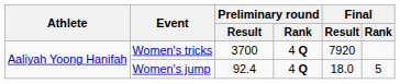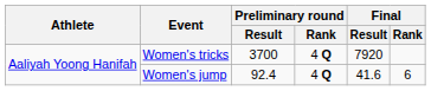 <table class=wikitable style=font-size:90%;text-align:center>
 <tr>
 <th rowspan=2>Athlete</th>
 <th rowspan=2>Event</th>
 <th colspan=2>Preliminary round</th>
 <th colspan=2>Final</th>
 </tr>
 <tr style=font-size:95%>
 <th>Result</th>
 <th>Rank</th>
 <th>Result</th>
 <th>Rank</th>
 </tr>
 <tr>
 <td align=left rowspan=2><a href='#'>Aaliyah Yoong Hanifah</a></td>
 <td align=left><a href='#'>Women's tricks</a></td>
 <td>3700</td>
 <td>4 <strong>Q</strong></td>
 <td>7920</td>
 <td></td>
 </tr>
 <tr>
 <td align=left><a href='#'>Women's jump</a></td>
 <td>92.4</td>
 <td>4 <strong>Q</strong></td>
-<td>18.0</td>
-<td>5</td>
+<td>41.6</td>
+<td>6</td>
 </tr>
 </table>
